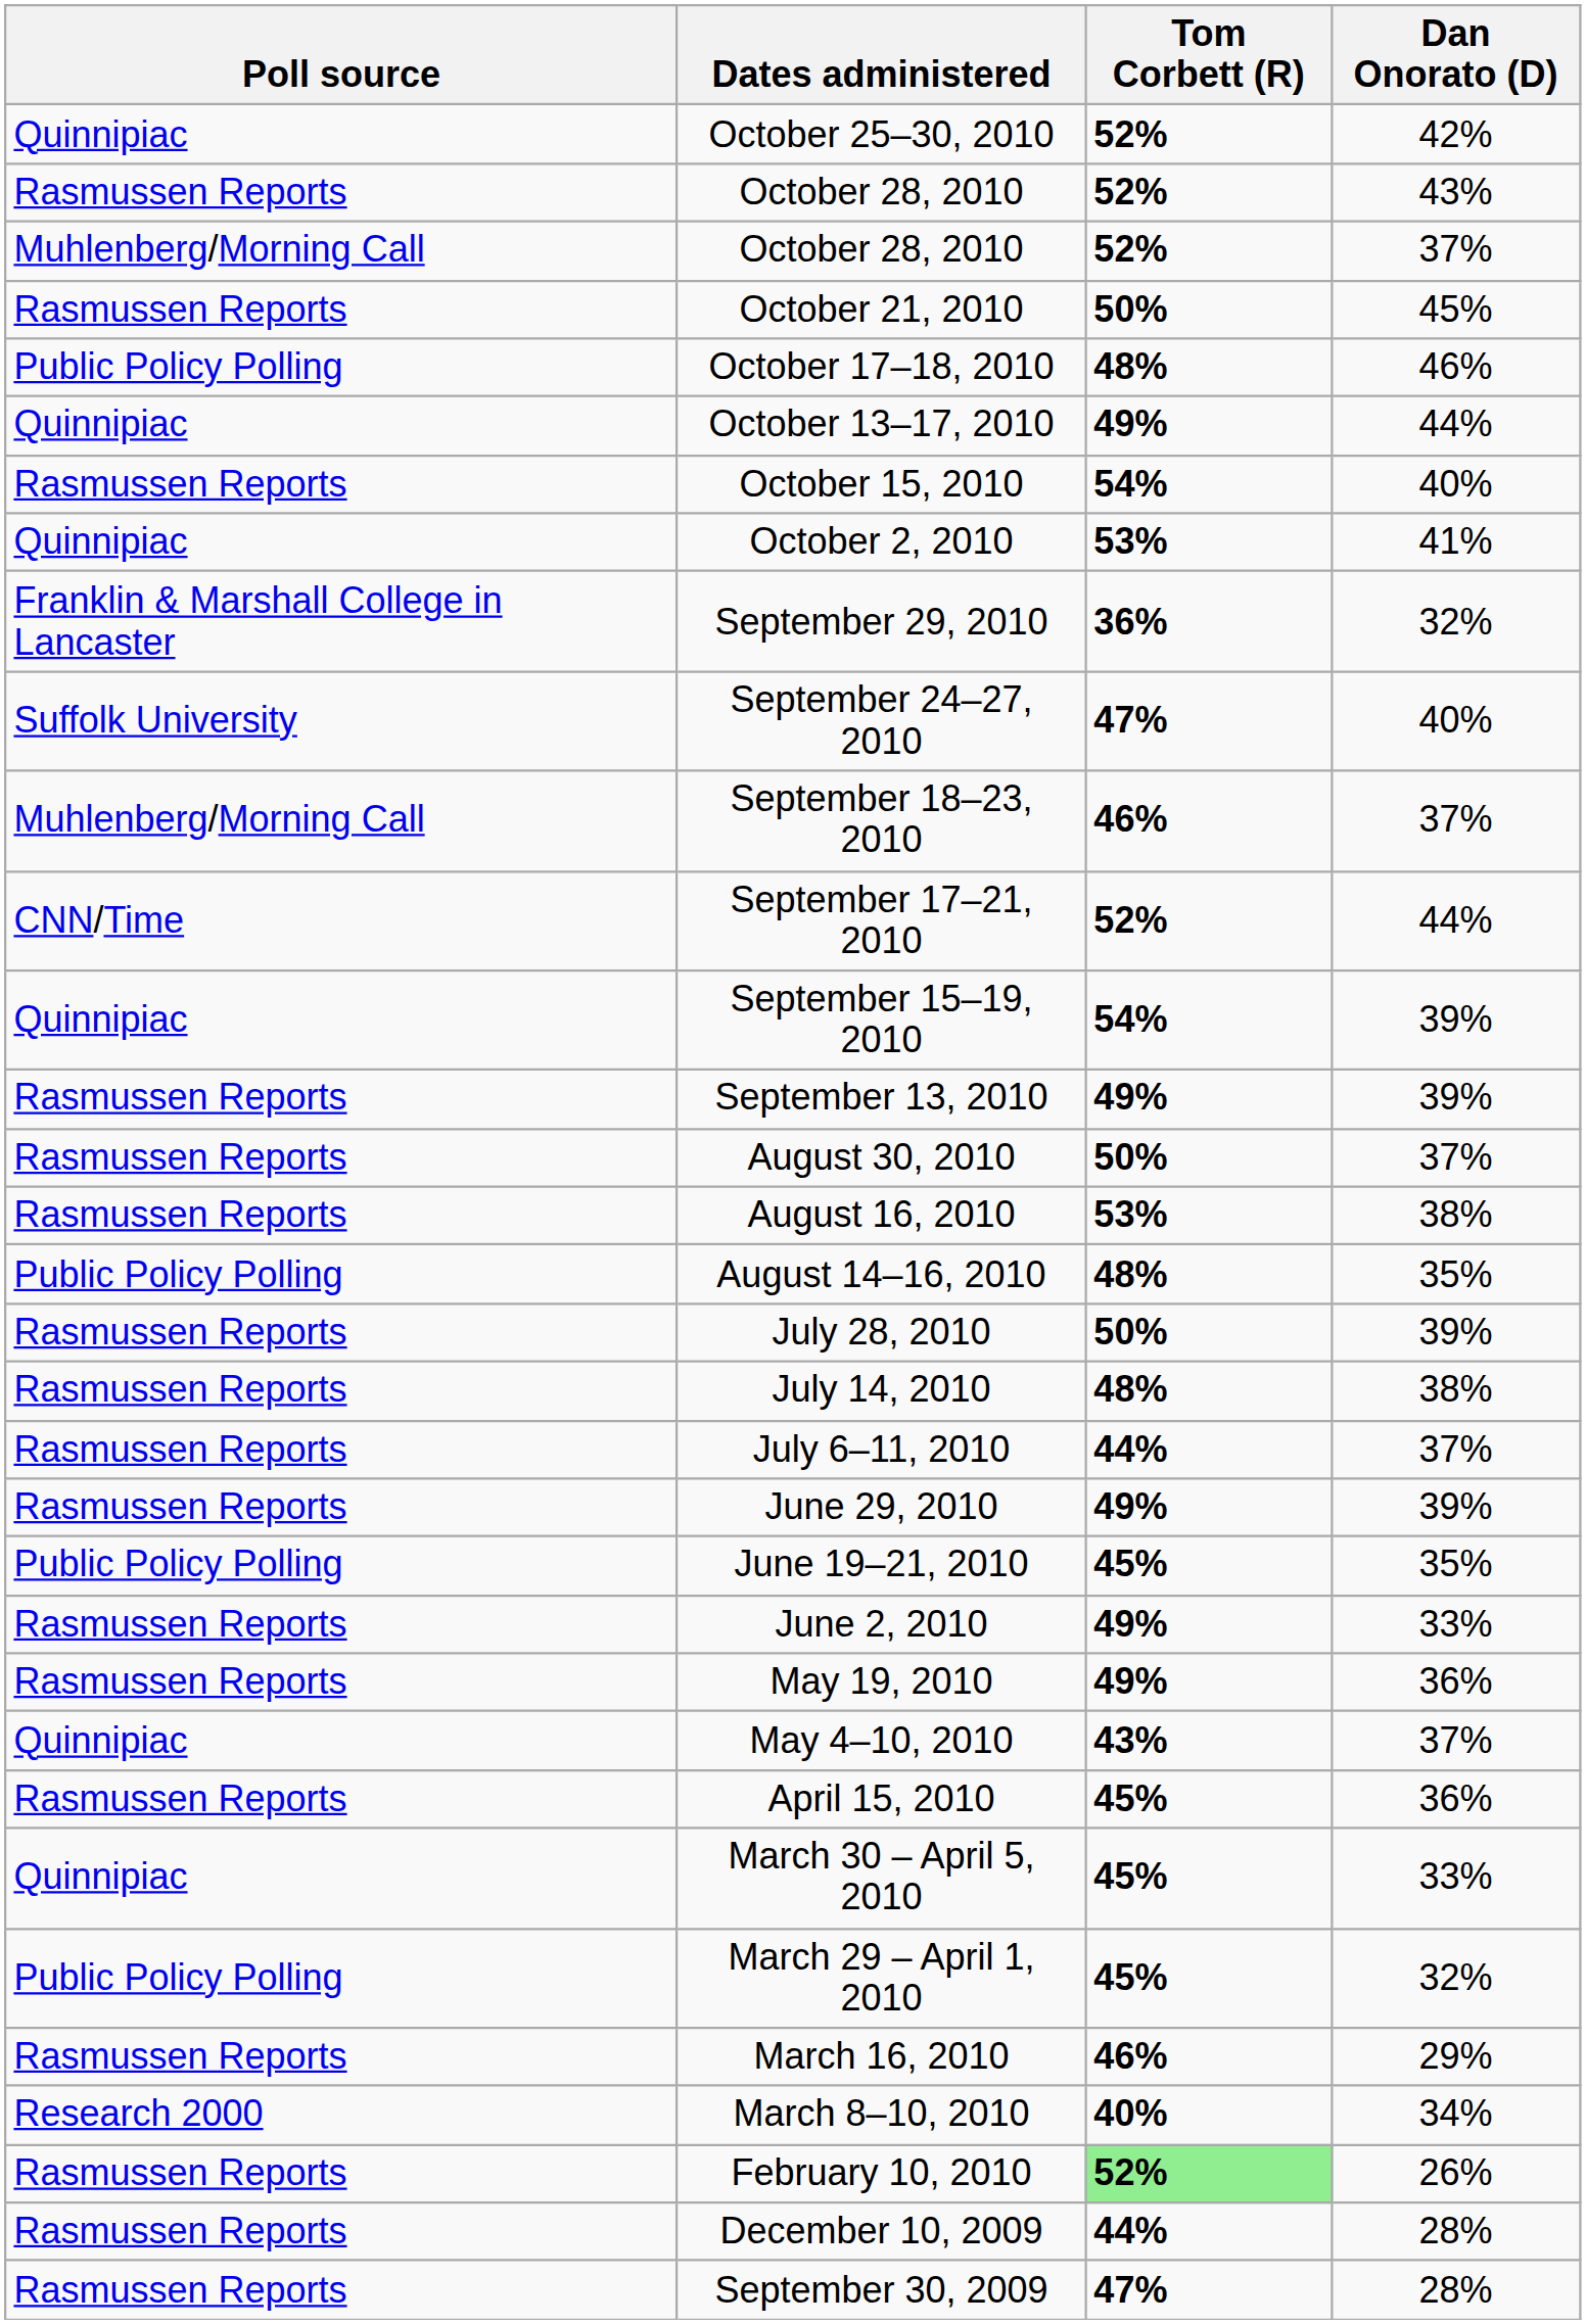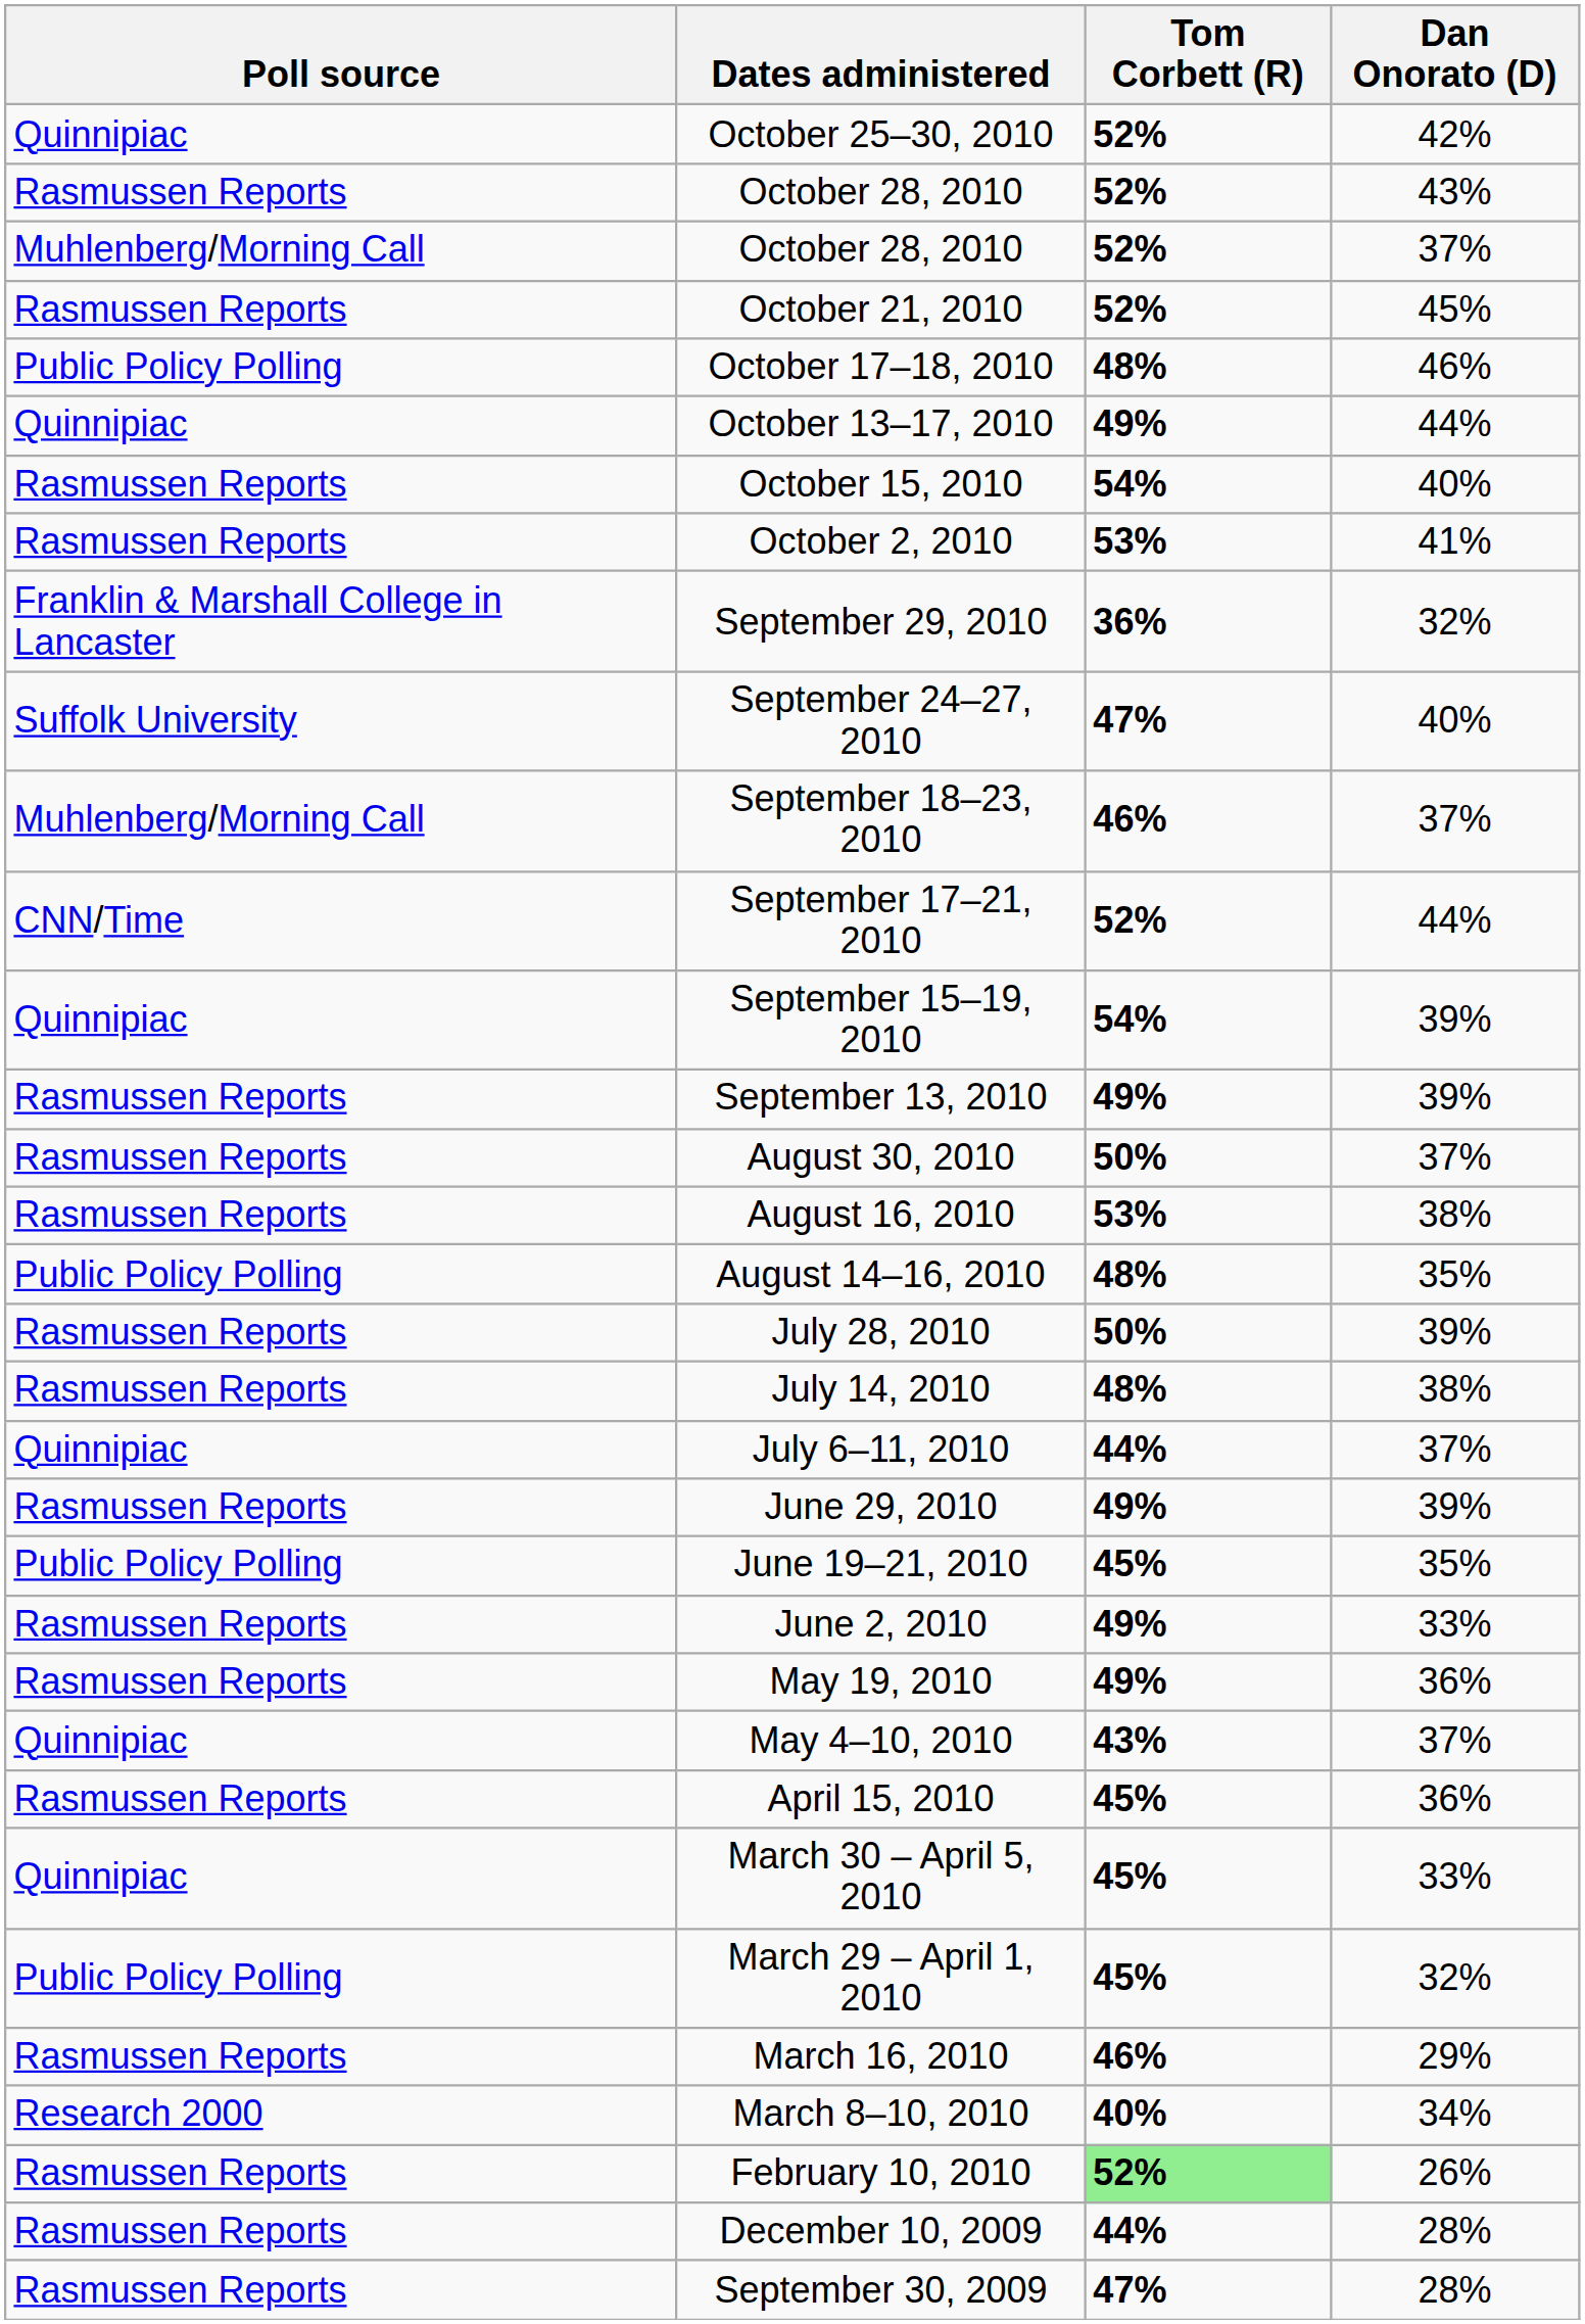 <table class="wikitable">
 <tr valign=bottom>
 <th style="width:285px;">Poll source</th>
 <th style="width:170px;">Dates administered</th>
 <th style="width:100px;">Tom<br>Corbett (R)</th>
 <th style="width:100px;">Dan<br>Onorato (D)</th>
 </tr>
 <tr>
 <td><a href='#'>Quinnipiac</a></td>
 <td align=center>October 25–30, 2010</td>
 <td><strong>52%</strong></td>
 <td align=center>42%</td>
 </tr>
 <tr>
 <td><a href='#'>Rasmussen Reports</a></td>
 <td align=center>October 28, 2010</td>
 <td><strong>52%</strong></td>
 <td align=center>43%</td>
 </tr>
 <tr>
 <td><a href='#'>Muhlenberg</a>/<a href='#'>Morning Call</a></td>
 <td align=center>October 28, 2010</td>
 <td><strong>52%</strong></td>
 <td align=center>37%</td>
 </tr>
 <tr>
 <td><a href='#'>Rasmussen Reports</a></td>
 <td align=center>October 21, 2010</td>
-<td><strong>50%</strong></td>
+<td><strong>52%</strong></td>
 <td align=center>45%</td>
 </tr>
 <tr>
 <td><a href='#'>Public Policy Polling</a></td>
 <td align=center>October 17–18, 2010</td>
 <td><strong>48%</strong></td>
 <td align=center>46%</td>
 </tr>
 <tr>
 <td><a href='#'>Quinnipiac</a></td>
 <td align=center>October 13–17, 2010</td>
 <td><strong>49%</strong></td>
 <td align=center>44%</td>
 </tr>
 <tr>
 <td><a href='#'>Rasmussen Reports</a></td>
 <td align=center>October 15, 2010</td>
 <td><strong>54%</strong></td>
 <td align=center>40%</td>
 </tr>
 <tr>
-<td><a href='#'>Quinnipiac</a></td>
+<td><a href='#'>Rasmussen Reports</a></td>
 <td align=center>October 2, 2010</td>
 <td><strong>53%</strong></td>
 <td align=center>41%</td>
 </tr>
 <tr>
 <td><a href='#'>Franklin & Marshall College in Lancaster</a></td>
 <td align=center>September 29, 2010</td>
 <td><strong>36%</strong></td>
 <td align=center>32%</td>
 </tr>
 <tr>
 <td><a href='#'>Suffolk University</a></td>
 <td align=center>September 24–27, 2010</td>
 <td><strong>47%</strong></td>
 <td align=center>40%</td>
 </tr>
 <tr>
 <td><a href='#'>Muhlenberg</a>/<a href='#'>Morning Call</a></td>
 <td align=center>September 18–23, 2010</td>
 <td><strong>46%</strong></td>
 <td align=center>37%</td>
 </tr>
 <tr>
 <td><a href='#'>CNN</a>/<a href='#'>Time</a></td>
 <td align=center>September 17–21, 2010</td>
 <td><strong>52%</strong></td>
 <td align=center>44%</td>
 </tr>
 <tr>
 <td><a href='#'>Quinnipiac</a></td>
 <td align=center>September 15–19, 2010</td>
 <td><strong>54%</strong></td>
 <td align=center>39%</td>
 </tr>
 <tr>
 <td><a href='#'>Rasmussen Reports</a></td>
 <td align=center>September 13, 2010</td>
 <td><strong>49%</strong></td>
 <td align=center>39%</td>
 </tr>
 <tr>
 <td><a href='#'>Rasmussen Reports</a></td>
 <td align=center>August 30, 2010</td>
 <td><strong>50%</strong></td>
 <td align=center>37%</td>
 </tr>
 <tr>
 <td><a href='#'>Rasmussen Reports</a></td>
 <td align=center>August 16, 2010</td>
 <td><strong>53%</strong></td>
 <td align=center>38%</td>
 </tr>
 <tr>
 <td><a href='#'>Public Policy Polling</a></td>
 <td align=center>August 14–16, 2010</td>
 <td><strong>48%</strong></td>
 <td align=center>35%</td>
 </tr>
 <tr>
 <td><a href='#'>Rasmussen Reports</a></td>
 <td align=center>July 28, 2010</td>
 <td><strong>50%</strong></td>
 <td align=center>39%</td>
 </tr>
 <tr>
 <td><a href='#'>Rasmussen Reports</a></td>
 <td align=center>July 14, 2010</td>
 <td><strong>48%</strong></td>
 <td align=center>38%</td>
 </tr>
 <tr>
-<td><a href='#'>Rasmussen Reports</a></td>
+<td><a href='#'>Quinnipiac</a></td>
 <td align=center>July 6–11, 2010</td>
 <td><strong>44%</strong></td>
 <td align=center>37%</td>
 </tr>
 <tr>
 <td><a href='#'>Rasmussen Reports</a></td>
 <td align=center>June 29, 2010</td>
 <td><strong>49%</strong></td>
 <td align=center>39%</td>
 </tr>
 <tr>
 <td><a href='#'>Public Policy Polling</a></td>
 <td align=center>June 19–21, 2010</td>
 <td><strong>45%</strong></td>
 <td align=center>35%</td>
 </tr>
 <tr>
 <td><a href='#'>Rasmussen Reports</a></td>
 <td align=center>June 2, 2010</td>
 <td><strong>49%</strong></td>
 <td align=center>33%</td>
 </tr>
 <tr>
 <td><a href='#'>Rasmussen Reports</a></td>
 <td align=center>May 19, 2010</td>
 <td><strong>49%</strong></td>
 <td align=center>36%</td>
 </tr>
 <tr>
 <td><a href='#'>Quinnipiac</a></td>
 <td align=center>May 4–10, 2010</td>
 <td><strong>43%</strong></td>
 <td align=center>37%</td>
 </tr>
 <tr>
 <td><a href='#'>Rasmussen Reports</a></td>
 <td align=center>April 15, 2010</td>
 <td><strong>45%</strong></td>
 <td align=center>36%</td>
 </tr>
 <tr>
 <td><a href='#'>Quinnipiac</a></td>
 <td align=center>March 30 – April 5, 2010</td>
 <td><strong>45%</strong></td>
 <td align=center>33%</td>
 </tr>
 <tr>
 <td><a href='#'>Public Policy Polling</a></td>
 <td align=center>March 29 – April 1, 2010</td>
 <td><strong>45%</strong></td>
 <td align=center>32%</td>
 </tr>
 <tr>
 <td><a href='#'>Rasmussen Reports</a></td>
 <td align=center>March 16, 2010</td>
 <td><strong>46%</strong></td>
 <td align=center>29%</td>
 </tr>
 <tr>
 <td><a href='#'>Research 2000</a></td>
 <td align=center>March 8–10, 2010</td>
 <td><strong>40%</strong></td>
 <td align=center>34%</td>
 </tr>
 <tr>
 <td><a href='#'>Rasmussen Reports</a></td>
 <td align=center>February 10, 2010</td>
 <td style="background: lightgreen;"><strong>52%</strong></td>
 <td align=center>26%</td>
 </tr>
 <tr>
 <td><a href='#'>Rasmussen Reports</a></td>
 <td align=center>December 10, 2009</td>
 <td><strong>44%</strong></td>
 <td align=center>28%</td>
 </tr>
 <tr>
 <td><a href='#'>Rasmussen Reports</a></td>
 <td align=center>September 30, 2009</td>
 <td><strong>47%</strong></td>
 <td align=center>28%</td>
 </tr>
 </table>
